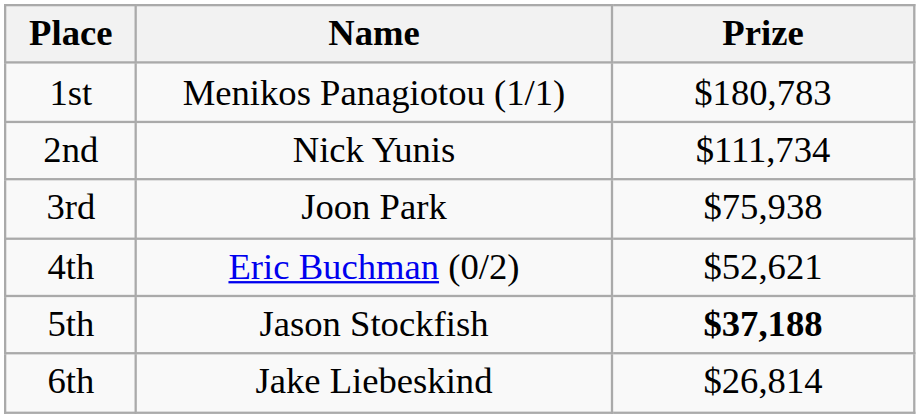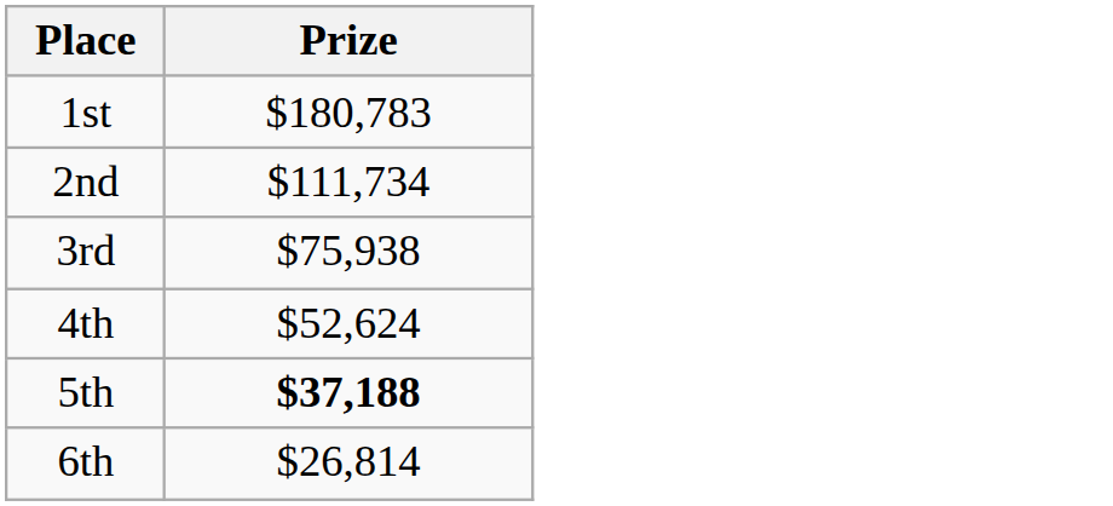 <table class="wikitable">
 <tr>
 <th width="50">Place</th>
-<th width="200">Name</th>
 <th width="125">Prize</th>
 </tr>
 <tr>
 <td align = "center">1st</td>
-<td align = "center"> Menikos Panagiotou (1/1)</td>
 <td align = "center">$180,783</td>
 </tr>
 <tr>
 <td align = "center">2nd</td>
-<td align = "center"> Nick Yunis</td>
 <td align = "center">$111,734</td>
 </tr>
 <tr>
 <td align = "center">3rd</td>
-<td align = "center"> Joon Park</td>
 <td align = "center">$75,938</td>
 </tr>
 <tr>
 <td align = "center">4th</td>
-<td align = "center"> <a href='#'>Eric Buchman</a> (0/2)</td>
-<td align = "center">$52,621</td>
+<td align = "center">$52,624</td>
 </tr>
 <tr>
 <td align = "center">5th</td>
-<td align = "center"> Jason Stockfish</td>
 <td align = "center"><strong>$37,188</strong></td>
 </tr>
 <tr>
 <td align = "center">6th</td>
-<td align = "center"> Jake Liebeskind</td>
 <td align = "center">$26,814</td>
 </tr>
 </table>
